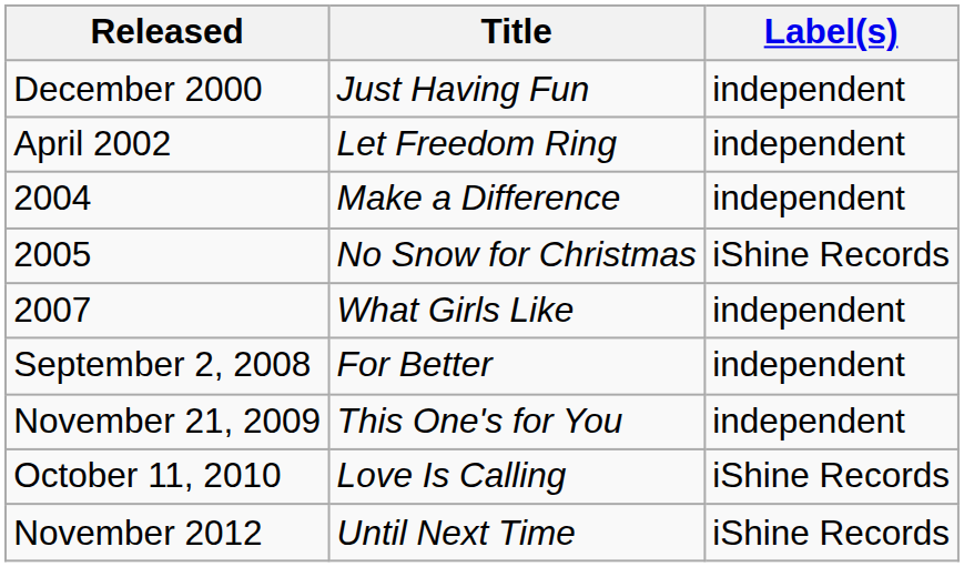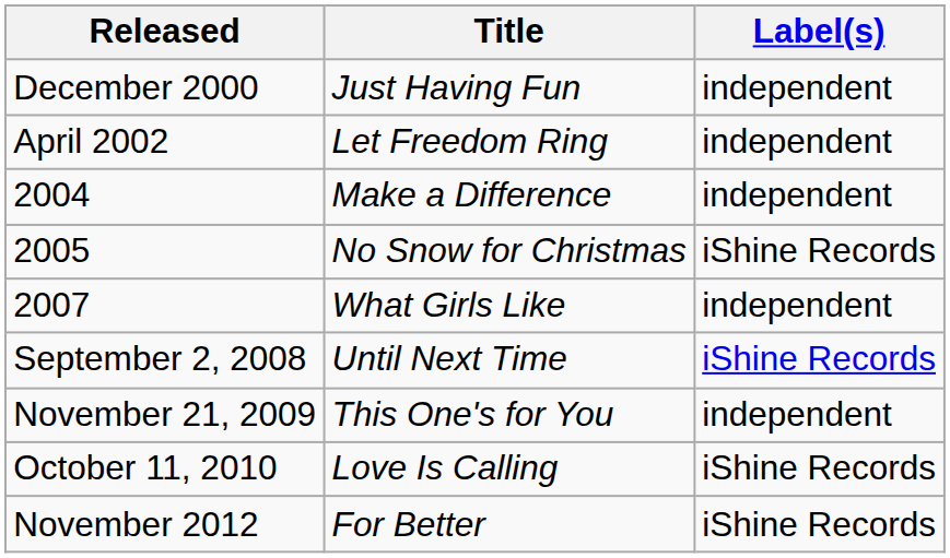 <table class="wikitable">
 <tr>
 <th>Released</th>
 <th>Title</th>
 <th><a href='#'>Label(s)</a></th>
 </tr>
 <tr>
 <td>December 2000</td>
 <td><em>Just Having Fun</em></td>
 <td>independent</td>
 </tr>
 <tr>
 <td>April 2002</td>
 <td><em>Let Freedom Ring</em></td>
 <td>independent</td>
 </tr>
 <tr>
 <td>2004</td>
 <td><em>Make a Difference</em></td>
 <td>independent</td>
 </tr>
 <tr>
 <td>2005</td>
 <td><em>No Snow for Christmas</em></td>
 <td>iShine Records</td>
 </tr>
 <tr>
 <td>2007</td>
 <td><em>What Girls Like</em></td>
 <td>independent</td>
 </tr>
 <tr>
 <td>September 2, 2008</td>
-<td><em>For Better</em></td>
-<td>independent</td>
+<td><em>Until Next Time</em></td>
+<td><a href='#'>iShine Records</a></td>
 </tr>
 <tr>
 <td>November 21, 2009</td>
 <td><em>This One's for You</em></td>
 <td>independent</td>
 </tr>
 <tr>
 <td>October 11, 2010</td>
 <td><em>Love Is Calling</em></td>
 <td>iShine Records</td>
 </tr>
 <tr>
 <td>November 2012</td>
-<td><em>Until Next Time</em></td>
+<td><em>For Better</em></td>
 <td>iShine Records</td>
 </tr>
 </table>
